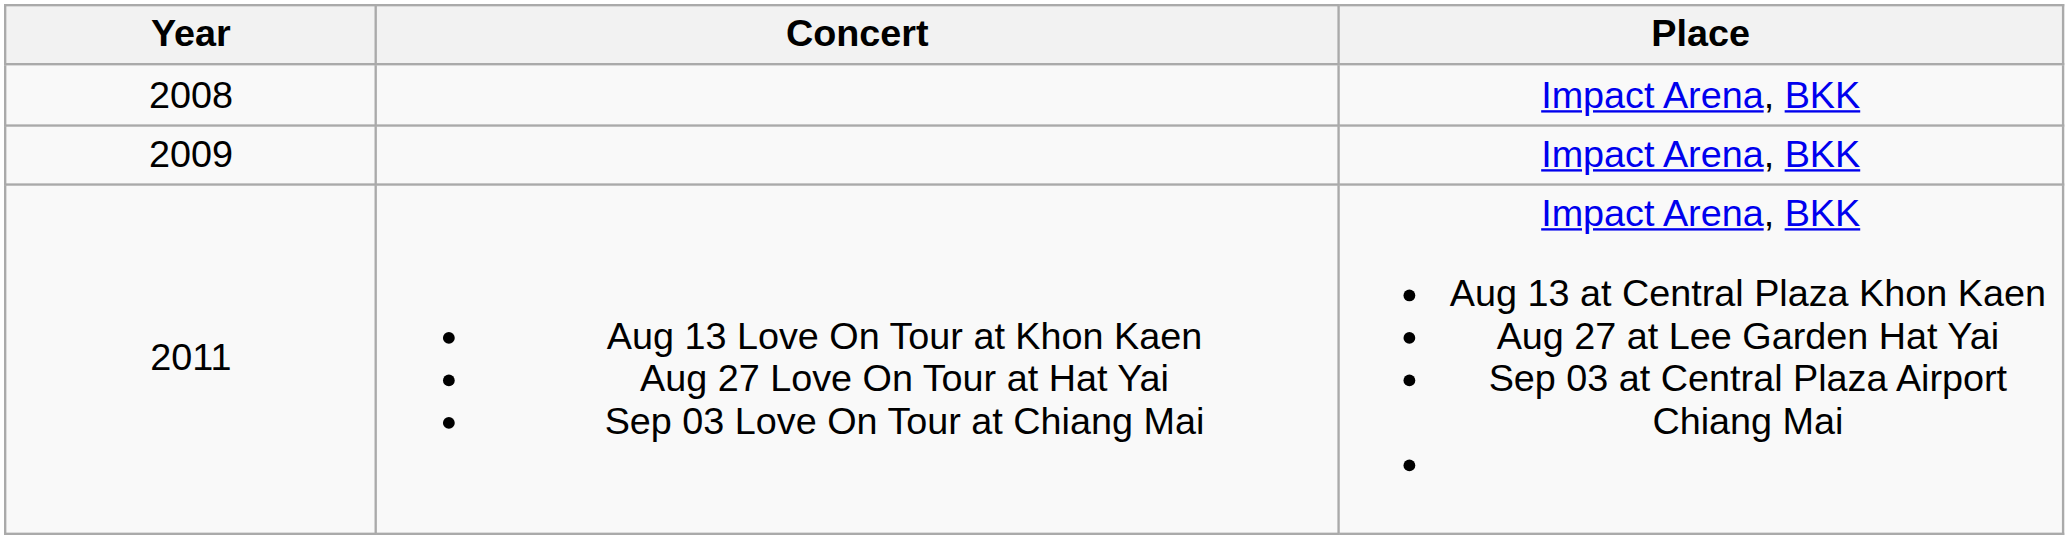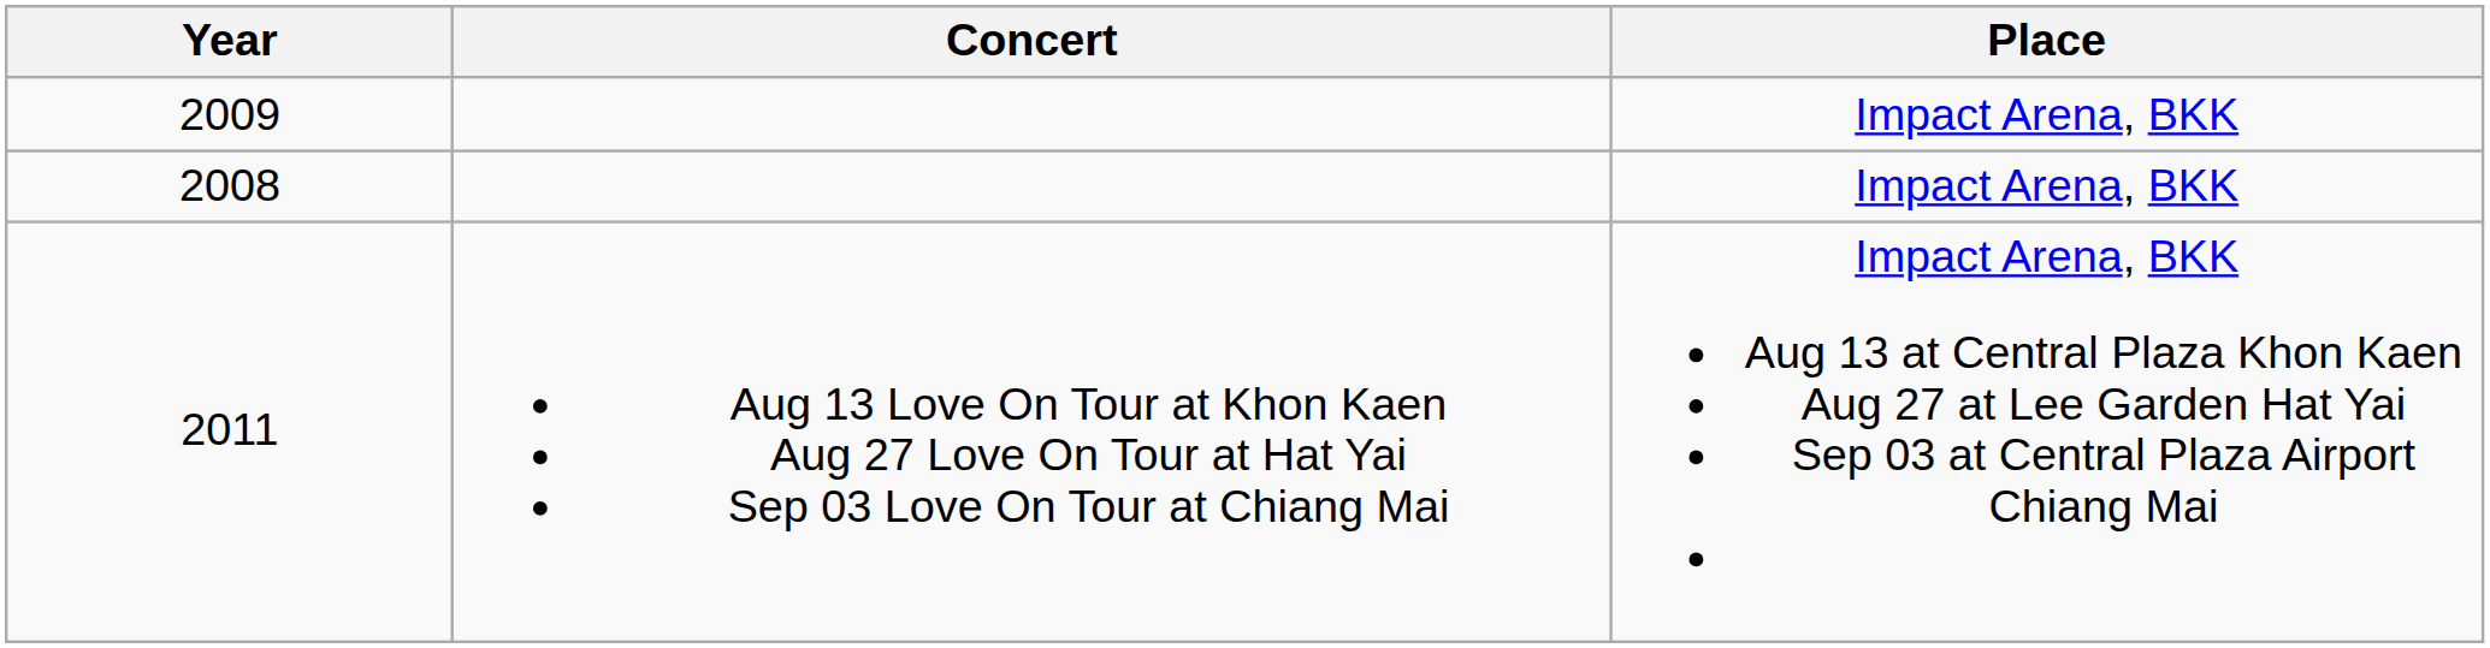 <table class="wikitable">
 <tr>
 <th style=" width:150px;">Year</th>
 <th style=" width:400px;">Concert</th>
 <th style=" width:300px;">Place</th>
 </tr>
 <tr>
-<td style="text-align:center;">2008</td>
+<td style="text-align:center;">2009</td>
 <td style="text-align:center;"></td>
 <td style="text-align:center;"><a href='#'>Impact Arena</a>, <a href='#'>BKK</a></td>
 </tr>
 <tr>
-<td style="text-align:center;">2009</td>
+<td style="text-align:center;">2008</td>
 <td style="text-align:center;"></td>
 <td style="text-align:center;"><a href='#'>Impact Arena</a>, <a href='#'>BKK</a></td>
 </tr>
 <tr>
 <td style="text-align:center;">2011</td>
 <td style="text-align:center;"><br><ul><li>Aug 13 Love On Tour at Khon Kaen</li><li>Aug 27 Love On Tour at Hat Yai</li><li>Sep 03 Love On Tour at Chiang Mai</li></ul></td>
 <td style="text-align:center;"><a href='#'>Impact Arena</a>, <a href='#'>BKK</a><br><ul><li>Aug 13 at Central Plaza Khon Kaen</li><li>Aug 27 at Lee Garden Hat Yai</li><li>Sep 03 at Central Plaza Airport Chiang Mai</li><li></li></ul></td>
 </tr>
 </table>
